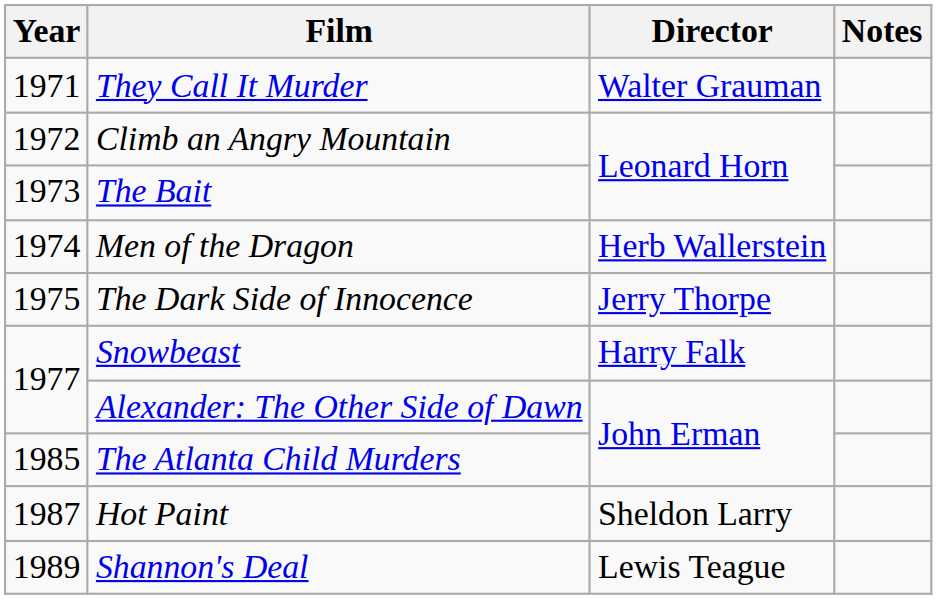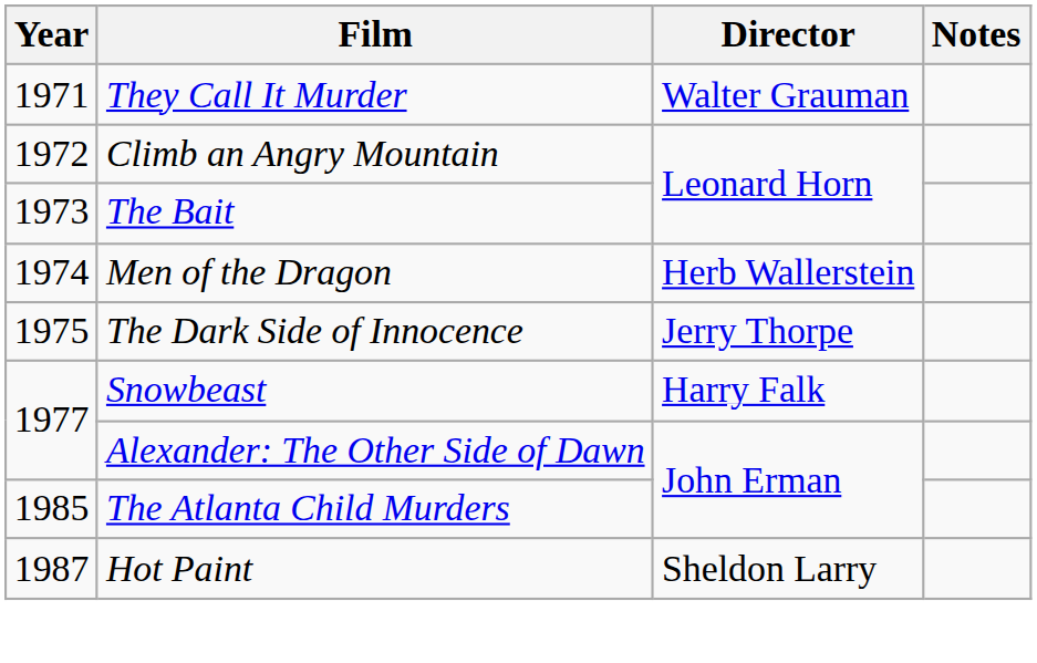 <table class="wikitable">
 <tr>
 <th>Year</th>
 <th>Film</th>
 <th>Director</th>
 <th>Notes</th>
 </tr>
 <tr>
 <td>1971</td>
 <td><em><a href='#'>They Call It Murder</a></em></td>
 <td><a href='#'>Walter Grauman</a></td>
 <td></td>
 </tr>
 <tr>
 <td>1972</td>
 <td><em>Climb an Angry Mountain</em></td>
 <td rowspan=2><a href='#'>Leonard Horn</a></td>
 <td></td>
 </tr>
 <tr>
 <td>1973</td>
 <td><em><a href='#'>The Bait</a></em></td>
 <td></td>
 </tr>
 <tr>
 <td>1974</td>
 <td><em>Men of the Dragon</em></td>
 <td><a href='#'>Herb Wallerstein</a></td>
 <td></td>
 </tr>
 <tr>
 <td>1975</td>
 <td><em>The Dark Side of Innocence</em></td>
 <td><a href='#'>Jerry Thorpe</a></td>
 <td></td>
 </tr>
 <tr>
 <td rowspan=2>1977</td>
 <td><em><a href='#'>Snowbeast</a></em></td>
 <td><a href='#'>Harry Falk</a></td>
 <td><small></small></td>
 </tr>
 <tr>
 <td><em><a href='#'>Alexander: The Other Side of Dawn</a></em></td>
 <td rowspan=2><a href='#'>John Erman</a></td>
 <td></td>
 </tr>
 <tr>
 <td>1985</td>
 <td><em><a href='#'>The Atlanta Child Murders</a></em></td>
 <td></td>
 </tr>
 <tr>
 <td>1987</td>
 <td><em>Hot Paint</em></td>
 <td>Sheldon Larry</td>
 <td></td>
 </tr>
-<tr>
-<td>1989</td>
-<td><em><a href='#'>Shannon's Deal</a></em></td>
-<td>Lewis Teague</td>
-<td></td>
-</tr>
 </table>
